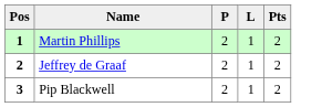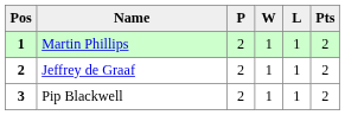 <table style=border-collapse:collapse border=1 cellspacing=0 cellpadding=5>
 <tr align=center bgcolor=#efefef>
 <th width=20>Pos</th>
 <th width=200>Name</th>
 <th width=20>P</th>
+<th width=20>W</th>
 <th width=20>L</th>
 <th width=20>Pts</th>
 </tr>
 <tr align=center style="background: #ccffcc;">
 <td><strong>1</strong></td>
 <td align="left"> <a href='#'>Martin Phillips</a></td>
 <td>2</td>
 <td>1</td>
+<td>1</td>
 <td>2</td>
 </tr>
 <tr align=center>
 <td><strong>2</strong></td>
 <td align="left"> <a href='#'>Jeffrey de Graaf</a></td>
 <td>2</td>
+<td>1</td>
 <td>1</td>
 <td>2</td>
 </tr>
 <tr align=center>
 <td><strong>3</strong></td>
 <td align="left"> Pip Blackwell</td>
 <td>2</td>
 <td>1</td>
+<td>1</td>
 <td>2</td>
 </tr>
 </table>
